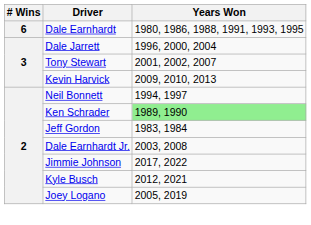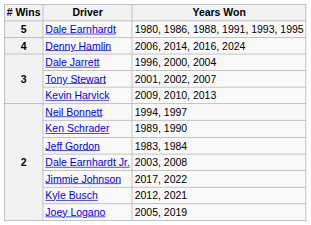 <table class="wikitable" style="font-size: 95%;">
 <tr>
 <th># Wins</th>
 <th>Driver</th>
 <th>Years Won</th>
 </tr>
 <tr>
-<th>6</th>
+<th>5</th>
 <td><a href='#'>Dale Earnhardt</a></td>
 <td>1980, 1986, 1988, 1991, 1993, 1995</td>
+</tr>
+<tr>
+<th>4</th>
+<td><a href='#'>Denny Hamlin</a></td>
+<td>2006, 2014, 2016, 2024</td>
 </tr>
 <tr>
 <th rowspan="3">3</th>
 <td><a href='#'>Dale Jarrett</a></td>
 <td>1996, 2000, 2004</td>
 </tr>
 <tr>
 <td><a href='#'>Tony Stewart</a></td>
 <td>2001, 2002, 2007</td>
 </tr>
 <tr>
 <td><a href='#'>Kevin Harvick</a></td>
 <td>2009, 2010, 2013</td>
 </tr>
 <tr>
 <th rowspan="7">2</th>
 <td><a href='#'>Neil Bonnett</a></td>
 <td>1994, 1997</td>
 </tr>
 <tr>
 <td><a href='#'>Ken Schrader</a></td>
-<td style="background: lightgreen;">1989, 1990</td>
+<td>1989, 1990</td>
 </tr>
 <tr>
 <td><a href='#'>Jeff Gordon</a></td>
 <td>1983, 1984</td>
 </tr>
 <tr>
 <td><a href='#'>Dale Earnhardt Jr.</a></td>
 <td>2003, 2008</td>
 </tr>
 <tr>
 <td><a href='#'>Jimmie Johnson</a></td>
 <td>2017, 2022</td>
 </tr>
 <tr>
 <td><a href='#'>Kyle Busch</a></td>
 <td>2012, 2021</td>
 </tr>
 <tr>
 <td><a href='#'>Joey Logano</a></td>
 <td>2005, 2019</td>
 </tr>
 </table>
